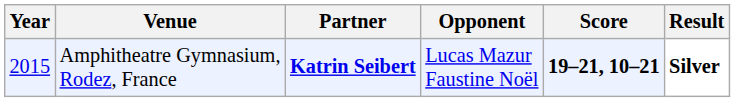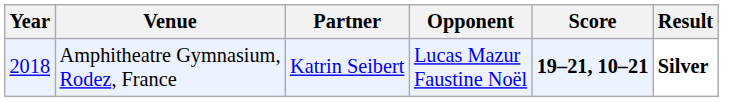 <table class="sortable wikitable" style="font-size: 90%;">
 <tr>
 <th>Year</th>
 <th>Venue</th>
 <th>Partner</th>
 <th>Opponent</th>
 <th>Score</th>
 <th>Result</th>
 </tr>
 <tr style="background:#ECF2FF">
-<td align="center"><a href='#'>2015</a></td>
+<td align="center"><a href='#'>2018</a></td>
 <td align="left">Amphitheatre Gymnasium,<br><a href='#'>Rodez</a>, France</td>
-<td><strong> <a href='#'>Katrin Seibert</a></strong></td>
+<td> <a href='#'>Katrin Seibert</a></td>
 <td align="left"> <a href='#'>Lucas Mazur</a><br> <a href='#'>Faustine Noël</a></td>
 <td align="left"><strong>19–21, 10–21</strong></td>
 <td style="text-align:left; background:white"> <strong>Silver</strong></td>
 </tr>
 </table>
